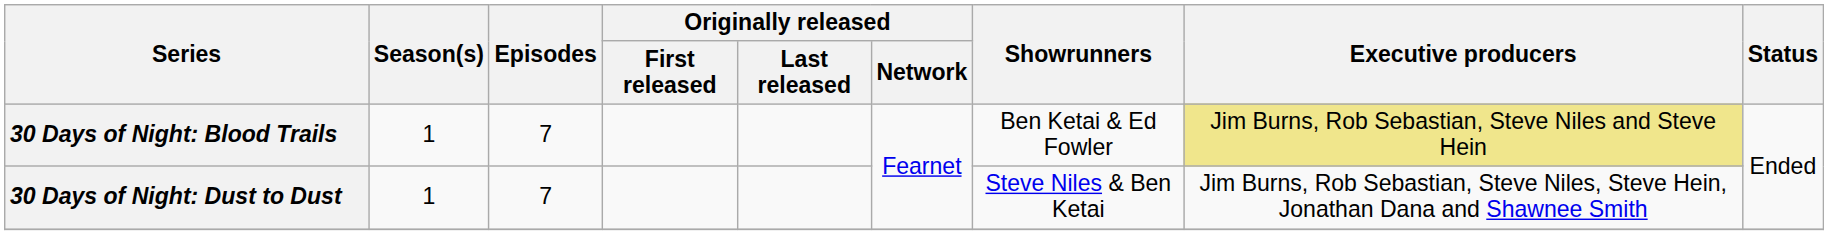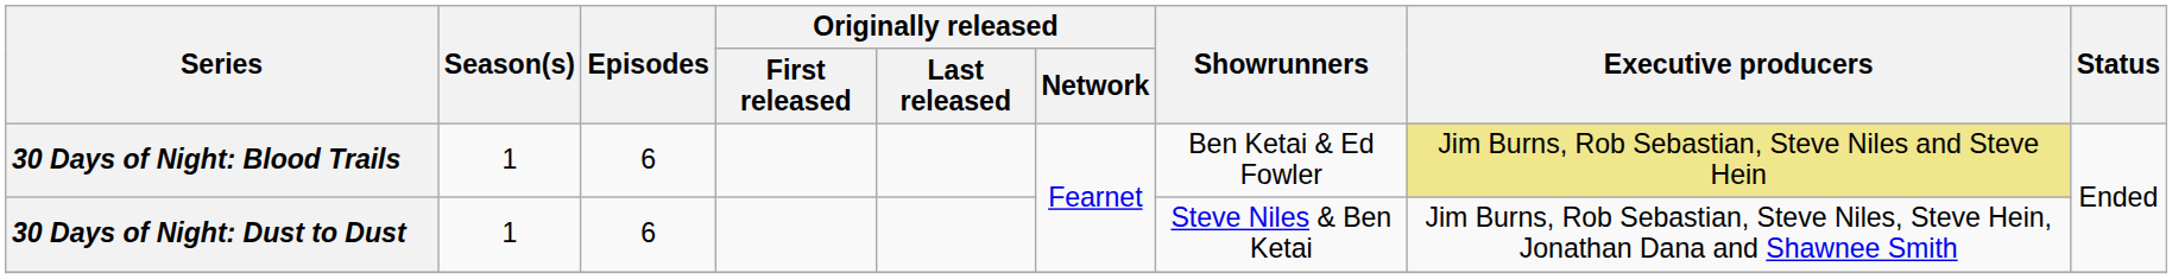 <table class="wikitable plainrowheaders" style="text-align:center" width=100%>
 <tr>
 <th scope="col" style="width:20%;" rowspan="2">Series</th>
 <th scope="col" rowspan="2">Season(s)</th>
 <th scope="col" rowspan="2">Episodes</th>
 <th scope="col" colspan="3">Originally released</th>
 <th scope="col" rowspan="2">Showrunners</th>
 <th scope="col" rowspan="2">Executive producers</th>
 <th scope="col" rowspan="2">Status</th>
 </tr>
 <tr>
 <th>First released</th>
 <th>Last released</th>
 <th>Network</th>
 </tr>
 <tr>
 <th scope="row" style="text-align:left"><em>30 Days of Night: Blood Trails</em></th>
 <td>1</td>
-<td>7</td>
+<td>6</td>
 <td></td>
 <td></td>
 <td rowspan="2"><a href='#'>Fearnet</a></td>
 <td>Ben Ketai & Ed Fowler</td>
 <td style="background: khaki;">Jim Burns, Rob Sebastian, Steve Niles and Steve Hein</td>
 <td rowspan="2">Ended</td>
 </tr>
 <tr>
 <th scope="row" style="text-align:left"><em>30 Days of Night: Dust to Dust</em></th>
 <td>1</td>
-<td>7</td>
+<td>6</td>
 <td></td>
 <td></td>
 <td><a href='#'>Steve Niles</a> & Ben Ketai</td>
 <td>Jim Burns, Rob Sebastian, Steve Niles, Steve Hein, Jonathan Dana and <a href='#'>Shawnee Smith</a></td>
 </tr>
 <tr>
 </tr>
 </table>
